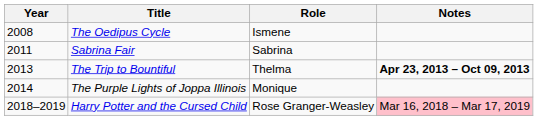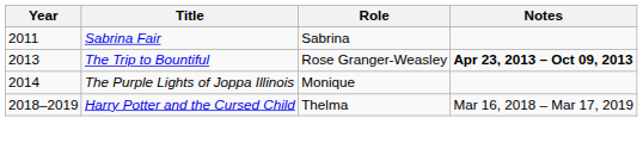 <table class="wikitable">
 <tr>
 <th>Year</th>
 <th>Title</th>
 <th>Role</th>
 <th>Notes</th>
-</tr>
-<tr>
-<td>2008</td>
-<td><em><a href='#'>The Oedipus Cycle</a></em></td>
-<td>Ismene</td>
-<td></td>
 </tr>
 <tr>
 <td>2011</td>
 <td><em><a href='#'>Sabrina Fair</a></em></td>
 <td>Sabrina</td>
 <td></td>
 </tr>
 <tr>
 <td>2013</td>
 <td><em><a href='#'>The Trip to Bountiful</a></em></td>
-<td>Thelma</td>
+<td>Rose Granger-Weasley</td>
 <td><strong>Apr 23, 2013 – Oct 09, 2013</strong></td>
 </tr>
 <tr>
 <td>2014</td>
 <td><em>The Purple Lights of Joppa Illinois</em></td>
 <td>Monique</td>
 <td></td>
 </tr>
 <tr>
 <td>2018–2019</td>
 <td><em><a href='#'>Harry Potter and the Cursed Child</a></em></td>
-<td>Rose Granger-Weasley</td>
-<td style="background: pink;">Mar 16, 2018 – Mar 17, 2019</td>
+<td>Thelma</td>
+<td>Mar 16, 2018 – Mar 17, 2019</td>
 </tr>
 </table>
